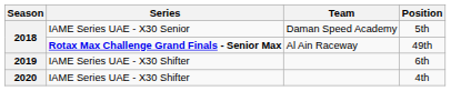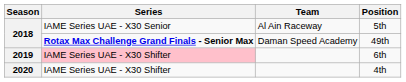 <table class="wikitable" style="font-size: 85%; text-align:center">
 <tr>
 <th>Season</th>
 <th>Series</th>
 <th>Team</th>
 <th>Position</th>
 </tr>
 <tr>
 <th rowspan="2">2018</th>
 <td align="left">IAME Series UAE - X30 Senior</td>
-<td align="left">Daman Speed Academy</td>
+<td align="left">Al Ain Raceway</td>
 <td>5th</td>
 </tr>
 <tr>
 <td align="left"><strong><a href='#'>Rotax Max Challenge Grand Finals</a> - Senior Max</strong></td>
-<td align="left">Al Ain Raceway</td>
+<td align="left">Daman Speed Academy</td>
 <td>49th</td>
 </tr>
 <tr>
 <th>2019</th>
-<td align="left">IAME Series UAE - X30 Shifter</td>
+<td align="left" style="background: pink;">IAME Series UAE - X30 Shifter</td>
 <td align="left"></td>
 <td>6th</td>
 </tr>
 <tr>
 <th>2020</th>
 <td align="left">IAME Series UAE - X30 Shifter</td>
 <td align="left"></td>
 <td>4th</td>
 </tr>
 </table>
